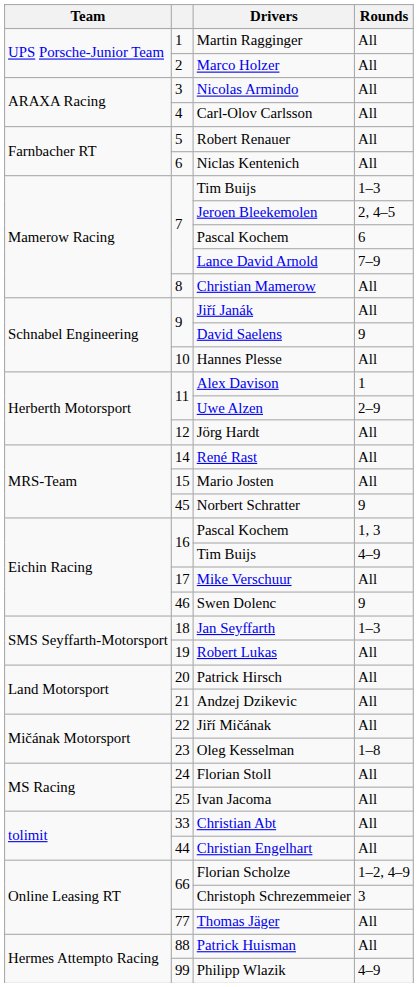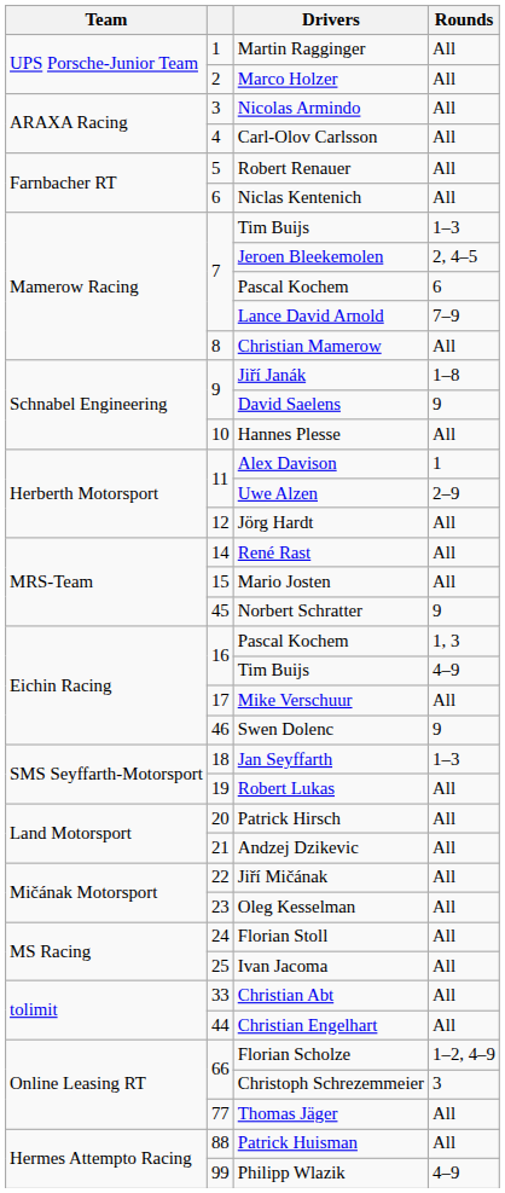 <table class="wikitable" style="font-size: 85%;">
 <tr>
 <th>Team</th>
 <th></th>
 <th>Drivers</th>
 <th>Rounds</th>
 </tr>
 <tr>
 <td rowspan=2> <a href='#'>UPS</a> <a href='#'>Porsche-Junior Team</a></td>
 <td>1</td>
 <td> Martin Ragginger</td>
 <td>All</td>
 </tr>
 <tr>
 <td>2</td>
 <td> <a href='#'>Marco Holzer</a></td>
 <td>All</td>
 </tr>
 <tr>
 <td rowspan=2> ARAXA Racing</td>
 <td>3</td>
 <td> <a href='#'>Nicolas Armindo</a></td>
 <td>All</td>
 </tr>
 <tr>
 <td>4</td>
 <td> Carl-Olov Carlsson</td>
 <td>All</td>
 </tr>
 <tr>
 <td rowspan=2> Farnbacher RT</td>
 <td>5</td>
 <td> Robert Renauer</td>
 <td>All</td>
 </tr>
 <tr>
 <td>6</td>
 <td> Niclas Kentenich</td>
 <td>All</td>
 </tr>
 <tr>
 <td rowspan=5> Mamerow Racing</td>
 <td rowspan=4>7</td>
 <td> Tim Buijs</td>
 <td>1–3</td>
 </tr>
 <tr>
 <td> <a href='#'>Jeroen Bleekemolen</a></td>
 <td>2, 4–5</td>
 </tr>
 <tr>
 <td> Pascal Kochem</td>
 <td>6</td>
 </tr>
 <tr>
 <td> <a href='#'>Lance David Arnold</a></td>
 <td>7–9</td>
 </tr>
 <tr>
 <td>8</td>
 <td> <a href='#'>Christian Mamerow</a></td>
 <td>All</td>
 </tr>
 <tr>
 <td rowspan=3> Schnabel Engineering</td>
 <td rowspan=2>9</td>
 <td> <a href='#'>Jiří Janák</a></td>
-<td>All</td>
+<td>1–8</td>
 </tr>
 <tr>
 <td> <a href='#'>David Saelens</a></td>
 <td>9</td>
 </tr>
 <tr>
 <td>10</td>
 <td> Hannes Plesse</td>
 <td>All</td>
 </tr>
 <tr>
 <td rowspan=3> Herberth Motorsport</td>
 <td rowspan=2>11</td>
 <td> <a href='#'>Alex Davison</a></td>
 <td>1</td>
 </tr>
 <tr>
 <td> <a href='#'>Uwe Alzen</a></td>
 <td>2–9</td>
 </tr>
 <tr>
 <td>12</td>
 <td> Jörg Hardt</td>
 <td>All</td>
 </tr>
 <tr>
 <td rowspan=3> MRS-Team</td>
 <td>14</td>
 <td> <a href='#'>René Rast</a></td>
 <td>All</td>
 </tr>
 <tr>
 <td>15</td>
 <td> Mario Josten</td>
 <td>All</td>
 </tr>
 <tr>
 <td>45</td>
 <td> Norbert Schratter</td>
 <td>9</td>
 </tr>
 <tr>
 <td rowspan=4> Eichin Racing</td>
 <td rowspan=2>16</td>
 <td> Pascal Kochem</td>
 <td>1, 3</td>
 </tr>
 <tr>
 <td> Tim Buijs</td>
 <td>4–9</td>
 </tr>
 <tr>
 <td>17</td>
 <td> <a href='#'>Mike Verschuur</a></td>
 <td>All</td>
 </tr>
 <tr>
 <td>46</td>
 <td> Swen Dolenc</td>
 <td>9</td>
 </tr>
 <tr>
 <td rowspan=2> SMS Seyffarth-Motorsport</td>
 <td>18</td>
 <td> <a href='#'>Jan Seyffarth</a></td>
 <td>1–3</td>
 </tr>
 <tr>
 <td>19</td>
 <td> <a href='#'>Robert Lukas</a></td>
 <td>All</td>
 </tr>
 <tr>
 <td rowspan=2> Land Motorsport</td>
 <td>20</td>
 <td> Patrick Hirsch</td>
 <td>All</td>
 </tr>
 <tr>
 <td>21</td>
 <td> Andzej Dzikevic</td>
 <td>All</td>
 </tr>
 <tr>
 <td rowspan=2> Mičának Motorsport</td>
 <td>22</td>
 <td> Jiří Mičának</td>
 <td>All</td>
 </tr>
 <tr>
 <td>23</td>
 <td> Oleg Kesselman</td>
-<td>1–8</td>
+<td>All</td>
 </tr>
 <tr>
 <td rowspan=2> MS Racing</td>
 <td>24</td>
 <td> Florian Stoll</td>
 <td>All</td>
 </tr>
 <tr>
 <td>25</td>
 <td> Ivan Jacoma</td>
 <td>All</td>
 </tr>
 <tr>
 <td rowspan=2> <a href='#'>tolimit</a></td>
 <td>33</td>
 <td> <a href='#'>Christian Abt</a></td>
 <td>All</td>
 </tr>
 <tr>
 <td>44</td>
 <td> <a href='#'>Christian Engelhart</a></td>
 <td>All</td>
 </tr>
 <tr>
 <td rowspan=3> Online Leasing RT</td>
 <td rowspan=2>66</td>
 <td> Florian Scholze</td>
 <td>1–2, 4–9</td>
 </tr>
 <tr>
 <td> Christoph Schrezemmeier</td>
 <td>3</td>
 </tr>
 <tr>
 <td>77</td>
 <td> <a href='#'>Thomas Jäger</a></td>
 <td>All</td>
 </tr>
 <tr>
 <td rowspan=2> Hermes Attempto Racing</td>
 <td>88</td>
 <td> <a href='#'>Patrick Huisman</a></td>
 <td>All</td>
 </tr>
 <tr>
 <td>99</td>
 <td> Philipp Wlazik</td>
 <td>4–9</td>
 </tr>
 </table>
